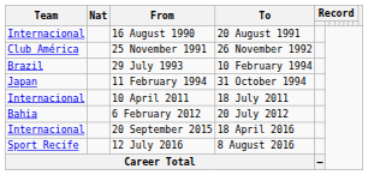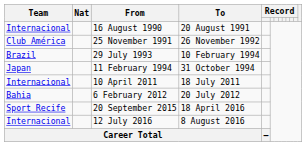 <table class="wikitable" style="text-align: center">
 <tr>
 <th rowspan=2>Team</th>
 <th rowspan=2>Nat</th>
 <th rowspan=2>From</th>
 <th rowspan=2>To</th>
 <th colspan=8>Record</th>
 <th rowspan=2></th>
 </tr>
 <tr>
 <th></th>
 <th></th>
 <th></th>
 <th></th>
 <th></th>
 <th></th>
 <th></th>
 <th></th>
 </tr>
 <tr>
 <td align=left><a href='#'>Internacional</a></td>
 <td align=left></td>
 <td align=left>16 August 1990</td>
 <td align=left>20 August 1991<br></td>
 <td></td>
 </tr>
 <tr>
 <td align=left><a href='#'>Club América</a></td>
 <td align=left></td>
 <td align=left>25 November 1991</td>
 <td align=left>26 November 1992<br></td>
 <td></td>
 </tr>
 <tr>
 <td align=left><a href='#'>Brazil</a></td>
 <td align=left></td>
 <td align=left>29 July 1993</td>
 <td align=left>10 February 1994<br></td>
 <td></td>
 </tr>
 <tr>
 <td align=left><a href='#'>Japan</a></td>
 <td align=left></td>
 <td align=left>11 February 1994</td>
 <td align=left>31 October 1994<br></td>
 <td></td>
 </tr>
 <tr>
 <td align=left><a href='#'>Internacional</a></td>
 <td align=left></td>
 <td align=left>10 April 2011</td>
 <td align=left>18 July 2011<br></td>
 <td></td>
 </tr>
 <tr>
 <td align=left><a href='#'>Bahia</a></td>
 <td align=left></td>
 <td align=left>6 February 2012</td>
 <td align=left>20 July 2012<br></td>
 <td></td>
 </tr>
 <tr>
-<td align=left><a href='#'>Internacional</a></td>
+<td align=left><a href='#'>Sport Recife</a></td>
 <td align=left></td>
 <td align=left>20 September 2015</td>
 <td align=left>18 April 2016<br></td>
 <td></td>
 </tr>
 <tr>
-<td align=left><a href='#'>Sport Recife</a></td>
+<td align=left><a href='#'>Internacional</a></td>
 <td align=left></td>
 <td align=left>12 July 2016</td>
 <td align=left>8 August 2016<br></td>
 <td></td>
 </tr>
 <tr>
 <th colspan="4">Career Total<br></th>
 <th>—</th>
 </tr>
 </table>
